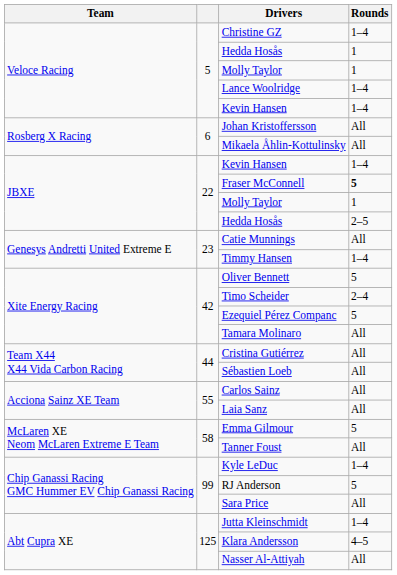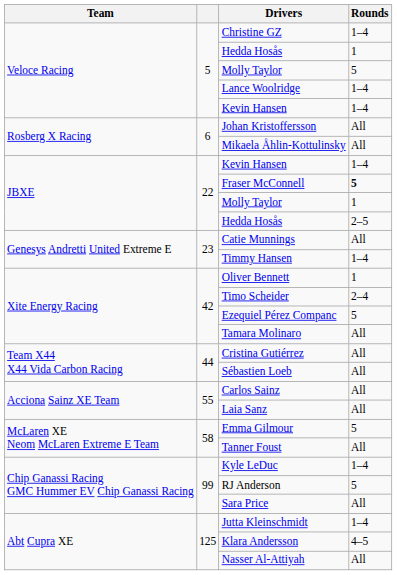 <table class="wikitable" style="font-size: 85%">
 <tr>
 <th>Team</th>
 <th></th>
 <th>Drivers</th>
 <th>Rounds</th>
 </tr>
 <tr>
 <td rowspan=5> <a href='#'>Veloce Racing</a></td>
 <td rowspan=5 align=center>5</td>
 <td> <a href='#'>Christine GZ</a></td>
 <td>1–4</td>
 </tr>
 <tr>
 <td> <a href='#'>Hedda Hosås</a></td>
 <td>1</td>
 </tr>
 <tr>
 <td> <a href='#'>Molly Taylor</a></td>
-<td>1</td>
+<td>5</td>
 </tr>
 <tr>
 <td> <a href='#'>Lance Woolridge</a></td>
 <td>1–4</td>
 </tr>
 <tr>
 <td> <a href='#'>Kevin Hansen</a></td>
 <td>1–4</td>
 </tr>
 <tr>
 <td rowspan=2> <a href='#'>Rosberg X Racing</a></td>
 <td rowspan=2 align=center>6</td>
 <td> <a href='#'>Johan Kristoffersson</a></td>
 <td>All</td>
 </tr>
 <tr>
 <td> <a href='#'>Mikaela Åhlin-Kottulinsky</a></td>
 <td>All</td>
 </tr>
 <tr>
 <td rowspan=4> <a href='#'>JBXE</a></td>
 <td rowspan=4 align=center>22</td>
 <td> <a href='#'>Kevin Hansen</a></td>
 <td>1–4</td>
 </tr>
 <tr>
 <td> <a href='#'>Fraser McConnell</a></td>
 <td><strong>5</strong></td>
 </tr>
 <tr>
 <td> <a href='#'>Molly Taylor</a></td>
 <td>1</td>
 </tr>
 <tr>
 <td> <a href='#'>Hedda Hosås</a></td>
 <td>2–5</td>
 </tr>
 <tr>
 <td rowspan=2> <a href='#'>Genesys</a> <a href='#'>Andretti</a> <a href='#'>United</a> Extreme E</td>
 <td rowspan=2 align=center>23</td>
 <td> <a href='#'>Catie Munnings</a></td>
 <td>All</td>
 </tr>
 <tr>
 <td> <a href='#'>Timmy Hansen</a></td>
 <td>1–4</td>
 </tr>
 <tr>
 <td rowspan=4> <a href='#'>Xite Energy Racing</a></td>
 <td rowspan=4 align=center>42</td>
 <td> <a href='#'>Oliver Bennett</a></td>
-<td>5</td>
+<td>1</td>
 </tr>
 <tr>
 <td> <a href='#'>Timo Scheider</a></td>
 <td>2–4</td>
 </tr>
 <tr>
 <td> <a href='#'>Ezequiel Pérez Companc</a></td>
 <td>5</td>
 </tr>
 <tr>
 <td> <a href='#'>Tamara Molinaro</a></td>
 <td>All</td>
 </tr>
 <tr>
 <td rowspan=2> <a href='#'>Team X44</a><br> <a href='#'>X44 Vida Carbon Racing</a></td>
 <td rowspan=2 align=center>44</td>
 <td> <a href='#'>Cristina Gutiérrez</a></td>
 <td>All</td>
 </tr>
 <tr>
 <td> <a href='#'>Sébastien Loeb</a></td>
 <td>All</td>
 </tr>
 <tr>
 <td rowspan=2> <a href='#'>Acciona</a>  <a href='#'>Sainz XE Team</a></td>
 <td rowspan=2 align=center>55</td>
 <td> <a href='#'>Carlos Sainz</a></td>
 <td>All</td>
 </tr>
 <tr>
 <td> <a href='#'>Laia Sanz</a></td>
 <td>All</td>
 </tr>
 <tr>
 <td rowspan=2> <a href='#'>McLaren</a> XE<br> <a href='#'>Neom</a> <a href='#'>McLaren Extreme E Team</a></td>
 <td rowspan=2 align=center>58</td>
 <td> <a href='#'>Emma Gilmour</a></td>
 <td>5</td>
 </tr>
 <tr>
 <td> <a href='#'>Tanner Foust</a></td>
 <td>All</td>
 </tr>
 <tr>
 <td rowspan=3> <a href='#'>Chip Ganassi Racing</a><br> <a href='#'>GMC Hummer EV</a> <a href='#'>Chip Ganassi Racing</a></td>
 <td rowspan=3 align=center>99</td>
 <td> <a href='#'>Kyle LeDuc</a></td>
 <td>1–4</td>
 </tr>
 <tr>
 <td> RJ Anderson</td>
 <td>5</td>
 </tr>
 <tr>
 <td> <a href='#'>Sara Price</a></td>
 <td>All</td>
 </tr>
 <tr>
 <td rowspan=3> <a href='#'>Abt</a> <a href='#'>Cupra</a> XE</td>
 <td rowspan=3 align=center>125</td>
 <td> <a href='#'>Jutta Kleinschmidt</a></td>
 <td>1–4</td>
 </tr>
 <tr>
 <td> <a href='#'>Klara Andersson</a></td>
 <td>4–5</td>
 </tr>
 <tr>
 <td> <a href='#'>Nasser Al-Attiyah</a></td>
 <td>All</td>
 </tr>
 </table>
